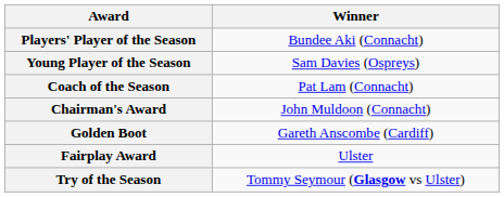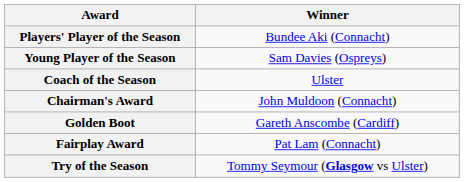 <table class="wikitable" style="font-size:95%; text-align:center;">
 <tr>
 <th style="width:215px;">Award</th>
 <th style="width:300px;">Winner</th>
 </tr>
 <tr>
 <th>Players' Player of the Season</th>
 <td> <a href='#'>Bundee Aki</a> (<a href='#'>Connacht</a>)</td>
 </tr>
 <tr>
 <th>Young Player of the Season</th>
 <td> <a href='#'>Sam Davies</a> (<a href='#'>Ospreys</a>)</td>
 </tr>
 <tr>
 <th>Coach of the Season</th>
-<td> <a href='#'>Pat Lam</a> (<a href='#'>Connacht</a>)</td>
+<td> <a href='#'>Ulster</a></td>
 </tr>
 <tr>
 <th>Chairman's Award</th>
 <td> <a href='#'>John Muldoon</a> (<a href='#'>Connacht</a>)</td>
 </tr>
 <tr>
 <th>Golden Boot</th>
 <td> <a href='#'>Gareth Anscombe</a> (<a href='#'>Cardiff</a>)</td>
 </tr>
 <tr>
 <th>Fairplay Award</th>
-<td> <a href='#'>Ulster</a></td>
+<td> <a href='#'>Pat Lam</a> (<a href='#'>Connacht</a>)</td>
 </tr>
 <tr>
 <th>Try of the Season</th>
 <td> <a href='#'>Tommy Seymour</a> (<strong><a href='#'>Glasgow</a></strong> vs <a href='#'>Ulster</a>)</td>
 </tr>
 </table>
